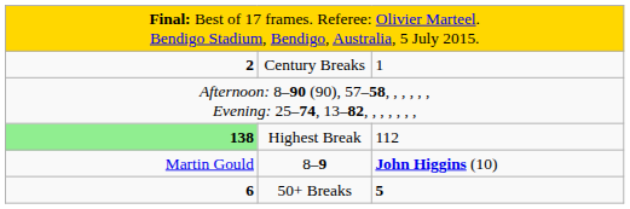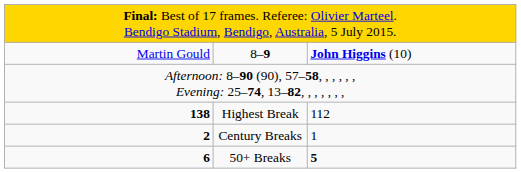 <table class="wikitable" style="font-size: 95%; margin: 1em auto 1em auto;">
 <tr>
 <td colspan="3"  style="text-align:center; background:gold;"><strong>Final:</strong> Best of 17 frames. Referee: <a href='#'>Olivier Marteel</a>.<br><a href='#'>Bendigo Stadium</a>, <a href='#'>Bendigo</a>, <a href='#'>Australia</a>, 5 July 2015.</td>
+</tr>
+<tr>
+<td style="width:230px; text-align:right;"><a href='#'>Martin Gould</a><br></td>
+<td style="width:100px; text-align:center;">8–<strong>9</strong></td>
+<td style="width:230px;"><strong><a href='#'>John Higgins</a></strong> (10)<br></td>
+</tr>
+<tr>
+<td colspan="3"  style="text-align:center; font-size:100%;"><em>Afternoon:</em> 8–<strong>90</strong> (90), 57–<strong>58</strong>, , , , , , <br><em>Evening:</em> 25–<strong>74</strong>, 13–<strong>82</strong>, , , , , , , </td>
+</tr>
+<tr>
+<td style="text-align:right;"><strong>138</strong></td>
+<td style="text-align:center;">Highest Break</td>
+<td>112</td>
 </tr>
 <tr>
 <td style="text-align:right;"><strong>2</strong></td>
 <td style="text-align:center;">Century Breaks</td>
 <td>1</td>
 </tr>
 <tr>
-<td colspan="3"  style="text-align:center; font-size:100%;"><em>Afternoon:</em> 8–<strong>90</strong> (90), 57–<strong>58</strong>, , , , , , <br><em>Evening:</em> 25–<strong>74</strong>, 13–<strong>82</strong>, , , , , , , </td>
-</tr>
-<tr>
-<td style="background: lightgreen; text-align:right;"><strong>138</strong></td>
-<td style="text-align:center;">Highest Break</td>
-<td>112</td>
-</tr>
-<tr>
-<td style="width:230px; text-align:right;"><a href='#'>Martin Gould</a><br></td>
-<td style="width:100px; text-align:center;">8–<strong>9</strong></td>
-<td style="width:230px;"><strong><a href='#'>John Higgins</a></strong> (10)<br></td>
-</tr>
-<tr>
 <td style="text-align:right;"><strong>6</strong></td>
 <td style="text-align:center;">50+ Breaks</td>
 <td><strong>5</strong></td>
 </tr>
 </table>
